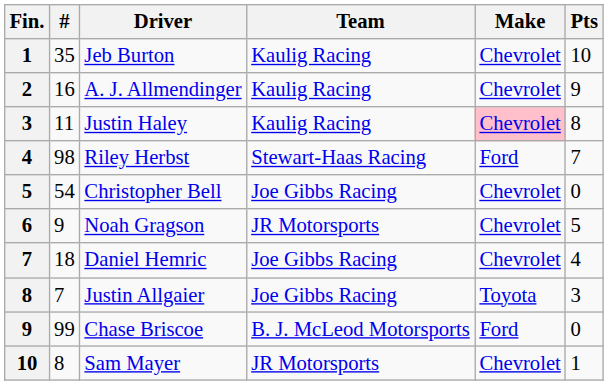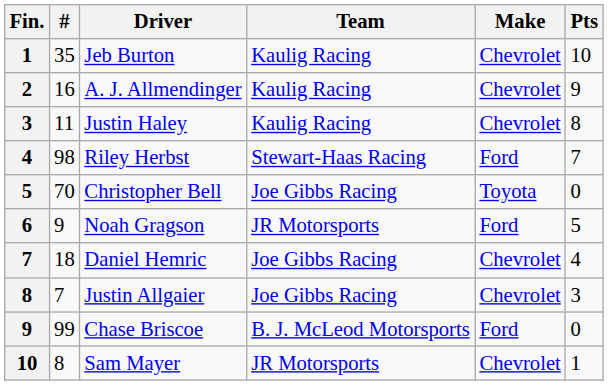 <table class="wikitable" style="font-size:95%">
 <tr>
 <th>Fin.</th>
 <th>#</th>
 <th>Driver</th>
 <th>Team</th>
 <th>Make</th>
 <th>Pts</th>
 </tr>
 <tr>
 <th>1</th>
 <td>35</td>
 <td><a href='#'>Jeb Burton</a></td>
 <td><a href='#'>Kaulig Racing</a></td>
 <td><a href='#'>Chevrolet</a></td>
 <td>10</td>
 </tr>
 <tr>
 <th>2</th>
 <td>16</td>
 <td><a href='#'>A. J. Allmendinger</a></td>
 <td><a href='#'>Kaulig Racing</a></td>
 <td><a href='#'>Chevrolet</a></td>
 <td>9</td>
 </tr>
 <tr>
 <th>3</th>
 <td>11</td>
 <td><a href='#'>Justin Haley</a></td>
 <td><a href='#'>Kaulig Racing</a></td>
-<td style="background: pink;"><a href='#'>Chevrolet</a></td>
+<td><a href='#'>Chevrolet</a></td>
 <td>8</td>
 </tr>
 <tr>
 <th>4</th>
 <td>98</td>
 <td><a href='#'>Riley Herbst</a></td>
 <td><a href='#'>Stewart-Haas Racing</a></td>
 <td><a href='#'>Ford</a></td>
 <td>7</td>
 </tr>
 <tr>
 <th>5</th>
-<td>54</td>
+<td>70</td>
 <td><a href='#'>Christopher Bell</a></td>
 <td><a href='#'>Joe Gibbs Racing</a></td>
-<td><a href='#'>Chevrolet</a></td>
+<td><a href='#'>Toyota</a></td>
 <td>0</td>
 </tr>
 <tr>
 <th>6</th>
 <td>9</td>
 <td><a href='#'>Noah Gragson</a></td>
 <td><a href='#'>JR Motorsports</a></td>
-<td><a href='#'>Chevrolet</a></td>
+<td><a href='#'>Ford</a></td>
 <td>5</td>
 </tr>
 <tr>
 <th>7</th>
 <td>18</td>
 <td><a href='#'>Daniel Hemric</a></td>
 <td><a href='#'>Joe Gibbs Racing</a></td>
 <td><a href='#'>Chevrolet</a></td>
 <td>4</td>
 </tr>
 <tr>
 <th>8</th>
 <td>7</td>
 <td><a href='#'>Justin Allgaier</a></td>
 <td><a href='#'>Joe Gibbs Racing</a></td>
-<td><a href='#'>Toyota</a></td>
+<td><a href='#'>Chevrolet</a></td>
 <td>3</td>
 </tr>
 <tr>
 <th>9</th>
 <td>99</td>
 <td><a href='#'>Chase Briscoe</a></td>
 <td><a href='#'>B. J. McLeod Motorsports</a></td>
 <td><a href='#'>Ford</a></td>
 <td>0</td>
 </tr>
 <tr>
 <th>10</th>
 <td>8</td>
 <td><a href='#'>Sam Mayer</a></td>
 <td><a href='#'>JR Motorsports</a></td>
 <td><a href='#'>Chevrolet</a></td>
 <td>1</td>
 </tr>
 </table>
